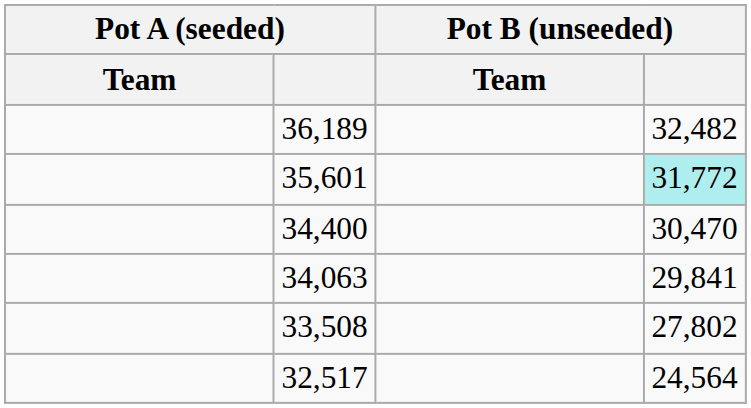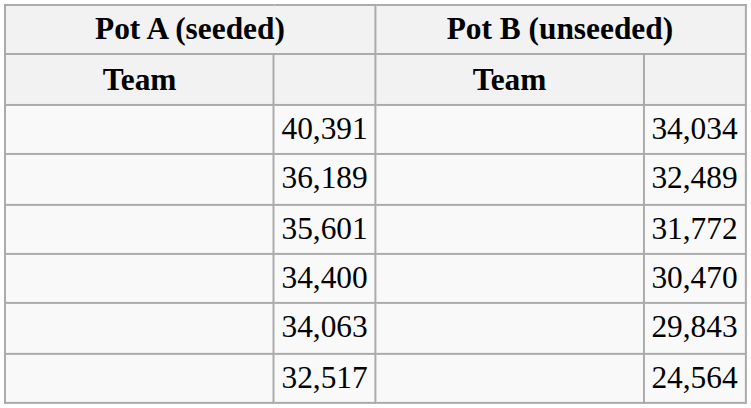 <table class="wikitable">
 <tr>
 <th colspan=2>Pot A (seeded)</th>
 <th colspan=2>Pot B (unseeded)</th>
 </tr>
 <tr>
 <th width=130>Team</th>
 <th></th>
 <th width=130>Team</th>
 <th></th>
 </tr>
 <tr>
 <td></td>
+<td align=right>40,391</td>
+<td></td>
+<td align=right>34,034</td>
+</tr>
+<tr>
+<td></td>
 <td align=right>36,189</td>
 <td></td>
-<td align=right>32,482</td>
+<td align=right>32,489</td>
 </tr>
 <tr>
 <td></td>
 <td align=right>35,601</td>
 <td></td>
-<td align=right style="background: paleturquoise;">31,772</td>
+<td align=right>31,772</td>
 </tr>
 <tr>
 <td></td>
 <td align=right>34,400</td>
 <td></td>
 <td align=right>30,470</td>
 </tr>
 <tr>
 <td></td>
 <td align=right>34,063</td>
 <td></td>
-<td align=right>29,841</td>
-</tr>
-<tr>
-<td></td>
-<td align=right>33,508</td>
-<td></td>
-<td align=right>27,802</td>
+<td align=right>29,843</td>
 </tr>
 <tr>
 <td></td>
 <td align=right>32,517</td>
 <td></td>
 <td align=right>24,564</td>
 </tr>
 </table>
